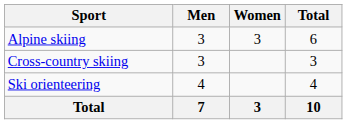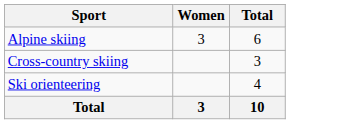 <table class="wikitable sortable" style="text-align:center;">
 <tr>
 <th width=180>Sport</th>
-<th width=55>Men</th>
 <th width=55>Women</th>
 <th width=55>Total</th>
 </tr>
 <tr>
 <td align=left><a href='#'>Alpine skiing</a></td>
 <td>3</td>
-<td>3</td>
 <td>6</td>
 </tr>
 <tr>
 <td align=left><a href='#'>Cross-country skiing</a></td>
-<td>3</td>
 <td></td>
 <td>3</td>
 </tr>
 <tr>
 <td align=left><a href='#'>Ski orienteering</a></td>
-<td>4</td>
 <td></td>
 <td>4</td>
 </tr>
 <tr class="sortbottom">
 <th>Total</th>
-<th>7</th>
 <th>3</th>
 <th>10</th>
 </tr>
 </table>
